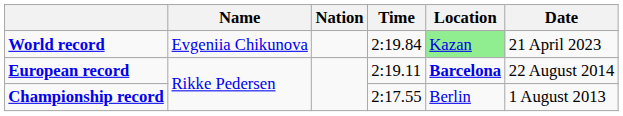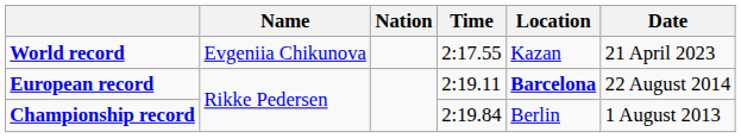 <table class=wikitable>
 <tr>
 <th></th>
 <th>Name</th>
 <th>Nation</th>
 <th>Time</th>
 <th>Location</th>
 <th>Date</th>
 </tr>
 <tr>
 <td><strong><a href='#'>World record</a></strong></td>
 <td><a href='#'>Evgeniia Chikunova</a></td>
 <td></td>
-<td>2:19.84</td>
-<td style="background: lightgreen;"><a href='#'>Kazan</a></td>
+<td>2:17.55</td>
+<td><a href='#'>Kazan</a></td>
 <td>21 April 2023</td>
 </tr>
 <tr>
 <td><strong><a href='#'>European record</a></strong></td>
 <td rowspan=2><a href='#'>Rikke Pedersen</a></td>
 <td rowspan=2></td>
 <td>2:19.11</td>
 <td><strong><a href='#'>Barcelona</a></strong></td>
 <td>22 August 2014</td>
 </tr>
 <tr>
 <td><strong><a href='#'>Championship record</a></strong></td>
-<td>2:17.55</td>
+<td>2:19.84</td>
 <td><a href='#'>Berlin</a></td>
 <td>1 August 2013</td>
 </tr>
 </table>
